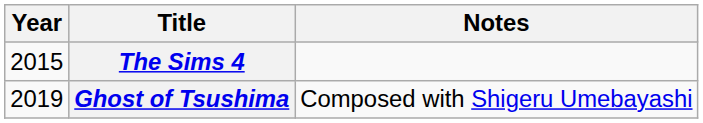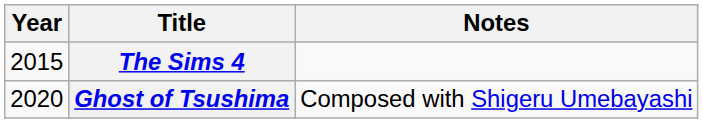 <table class="wikitable plainrowheaders">
 <tr>
 <th>Year</th>
 <th>Title</th>
 <th>Notes</th>
 </tr>
 <tr>
 <td>2015</td>
 <th scope="row"><em><a href='#'>The Sims 4</a></em></th>
 <td></td>
 </tr>
 <tr>
-<td>2019</td>
+<td>2020</td>
 <th scope="row"><em><a href='#'>Ghost of Tsushima</a></em></th>
 <td>Composed with <a href='#'>Shigeru Umebayashi</a></td>
 </tr>
 </table>
